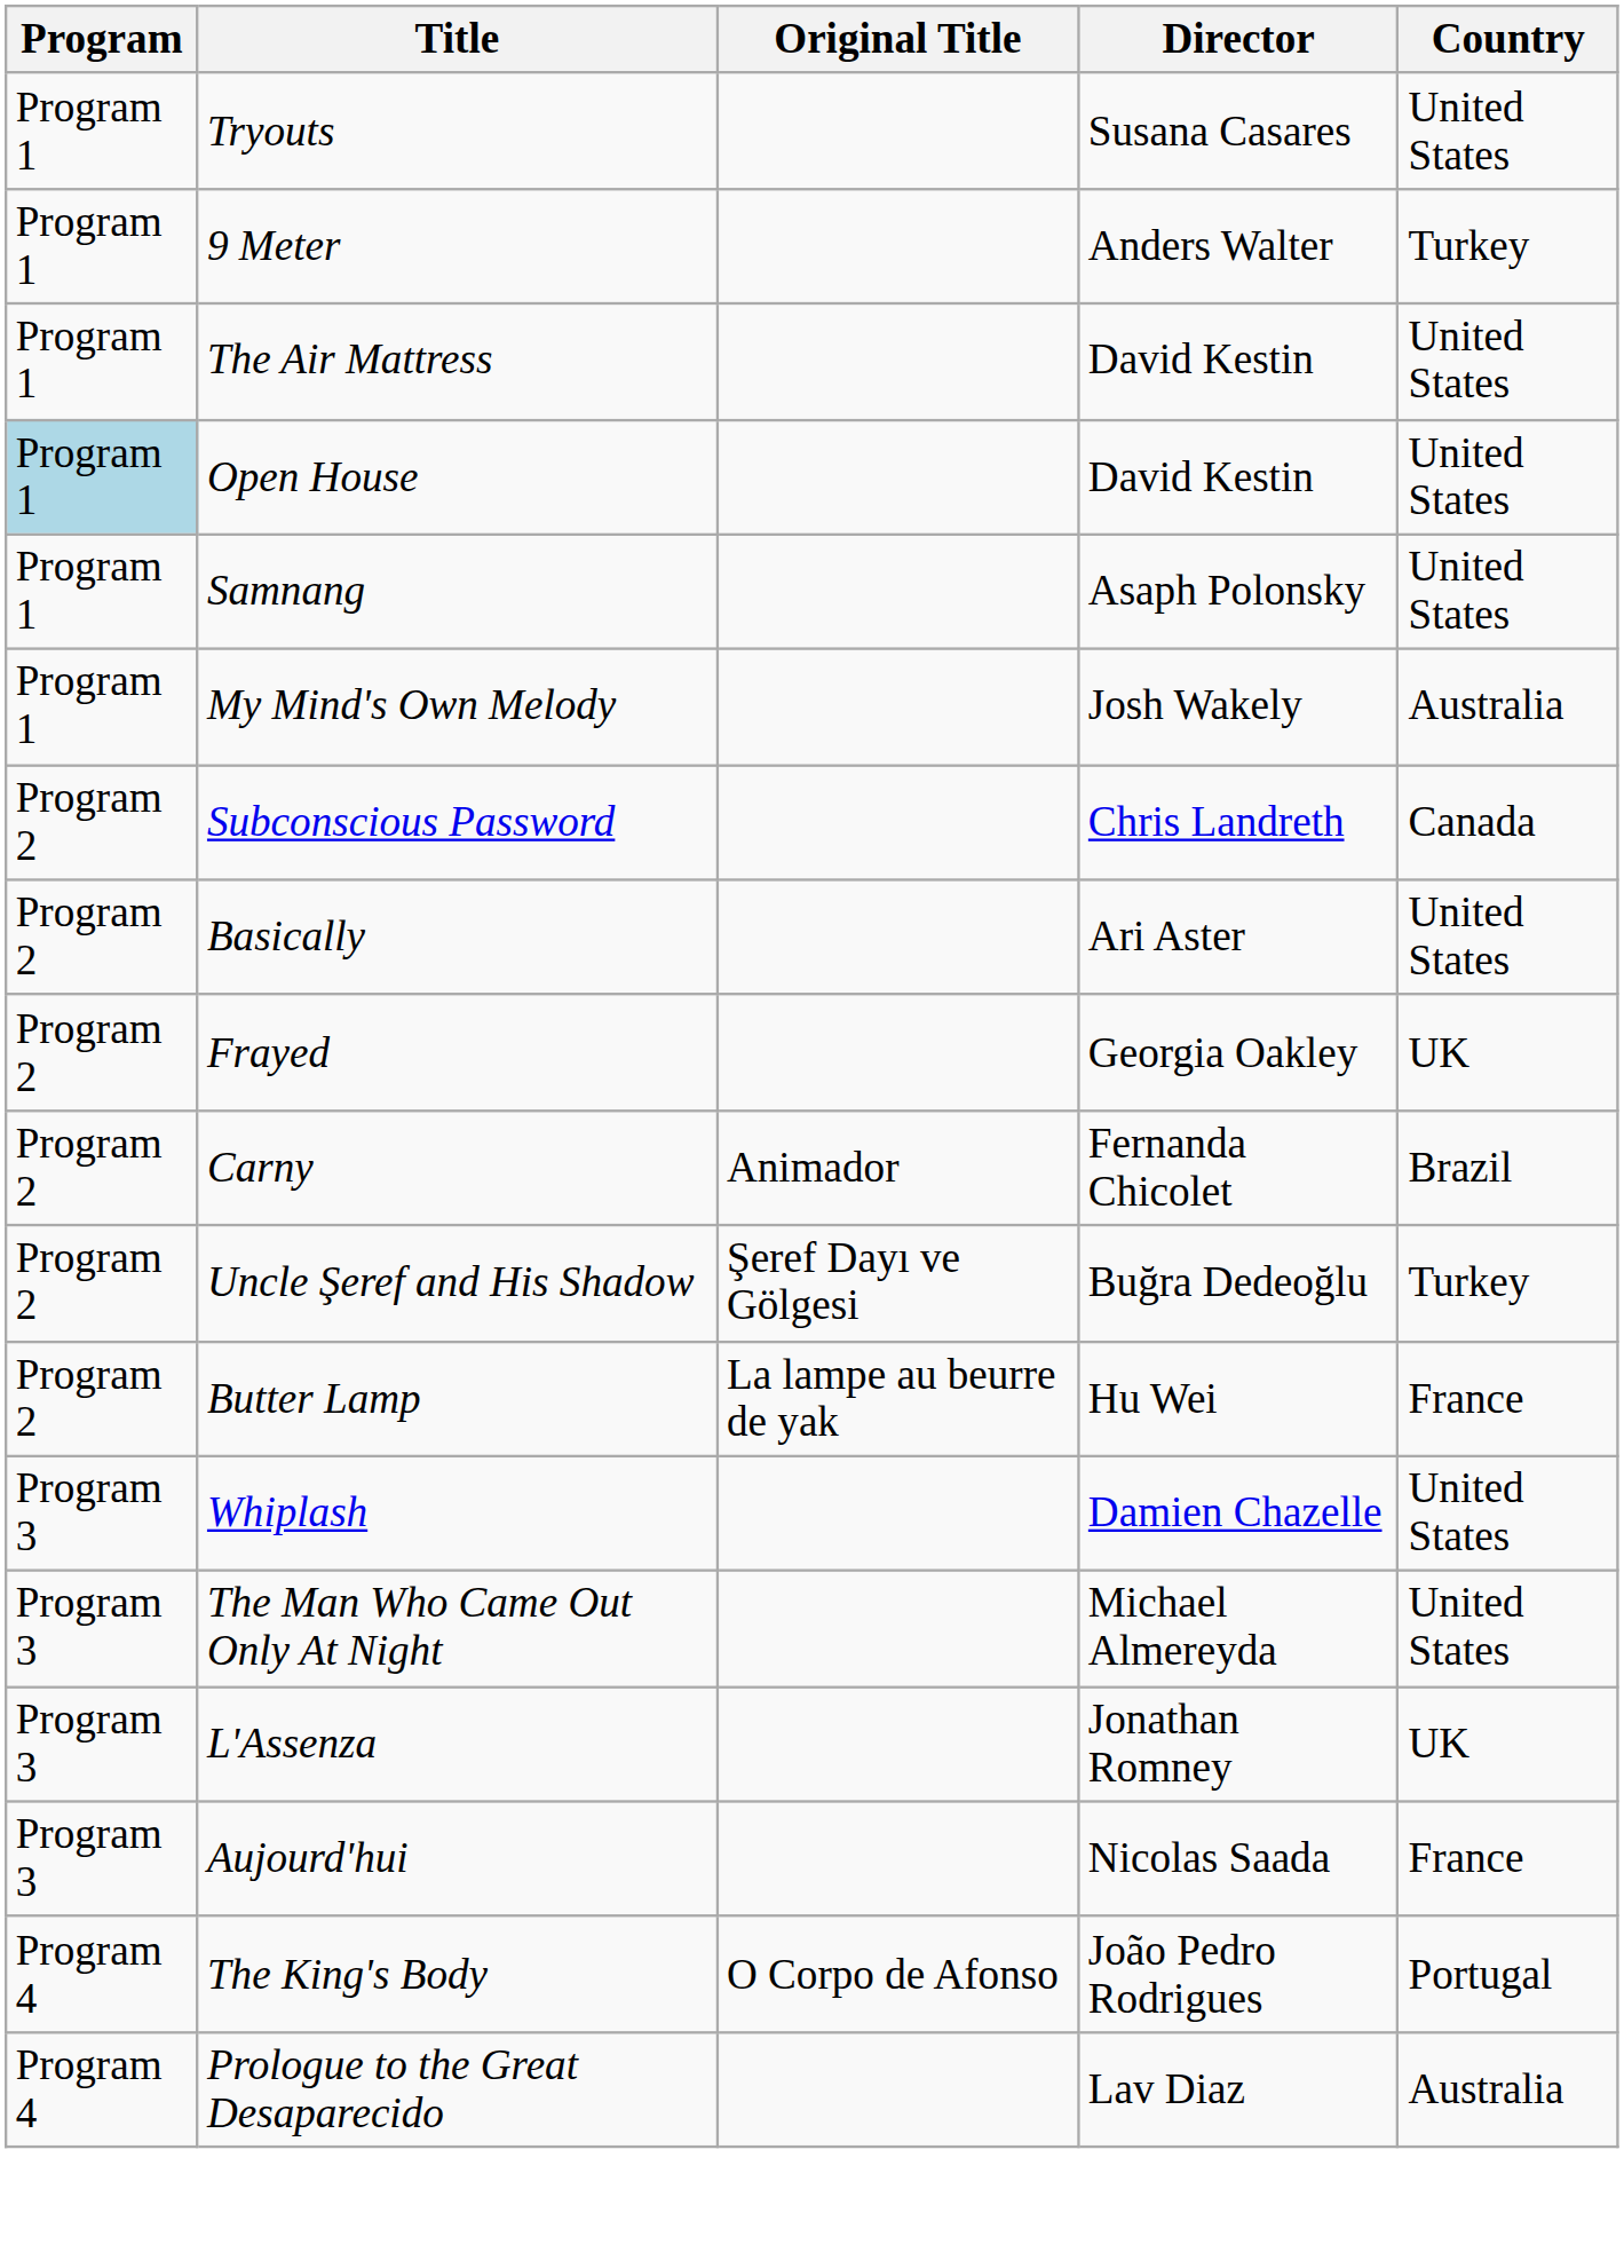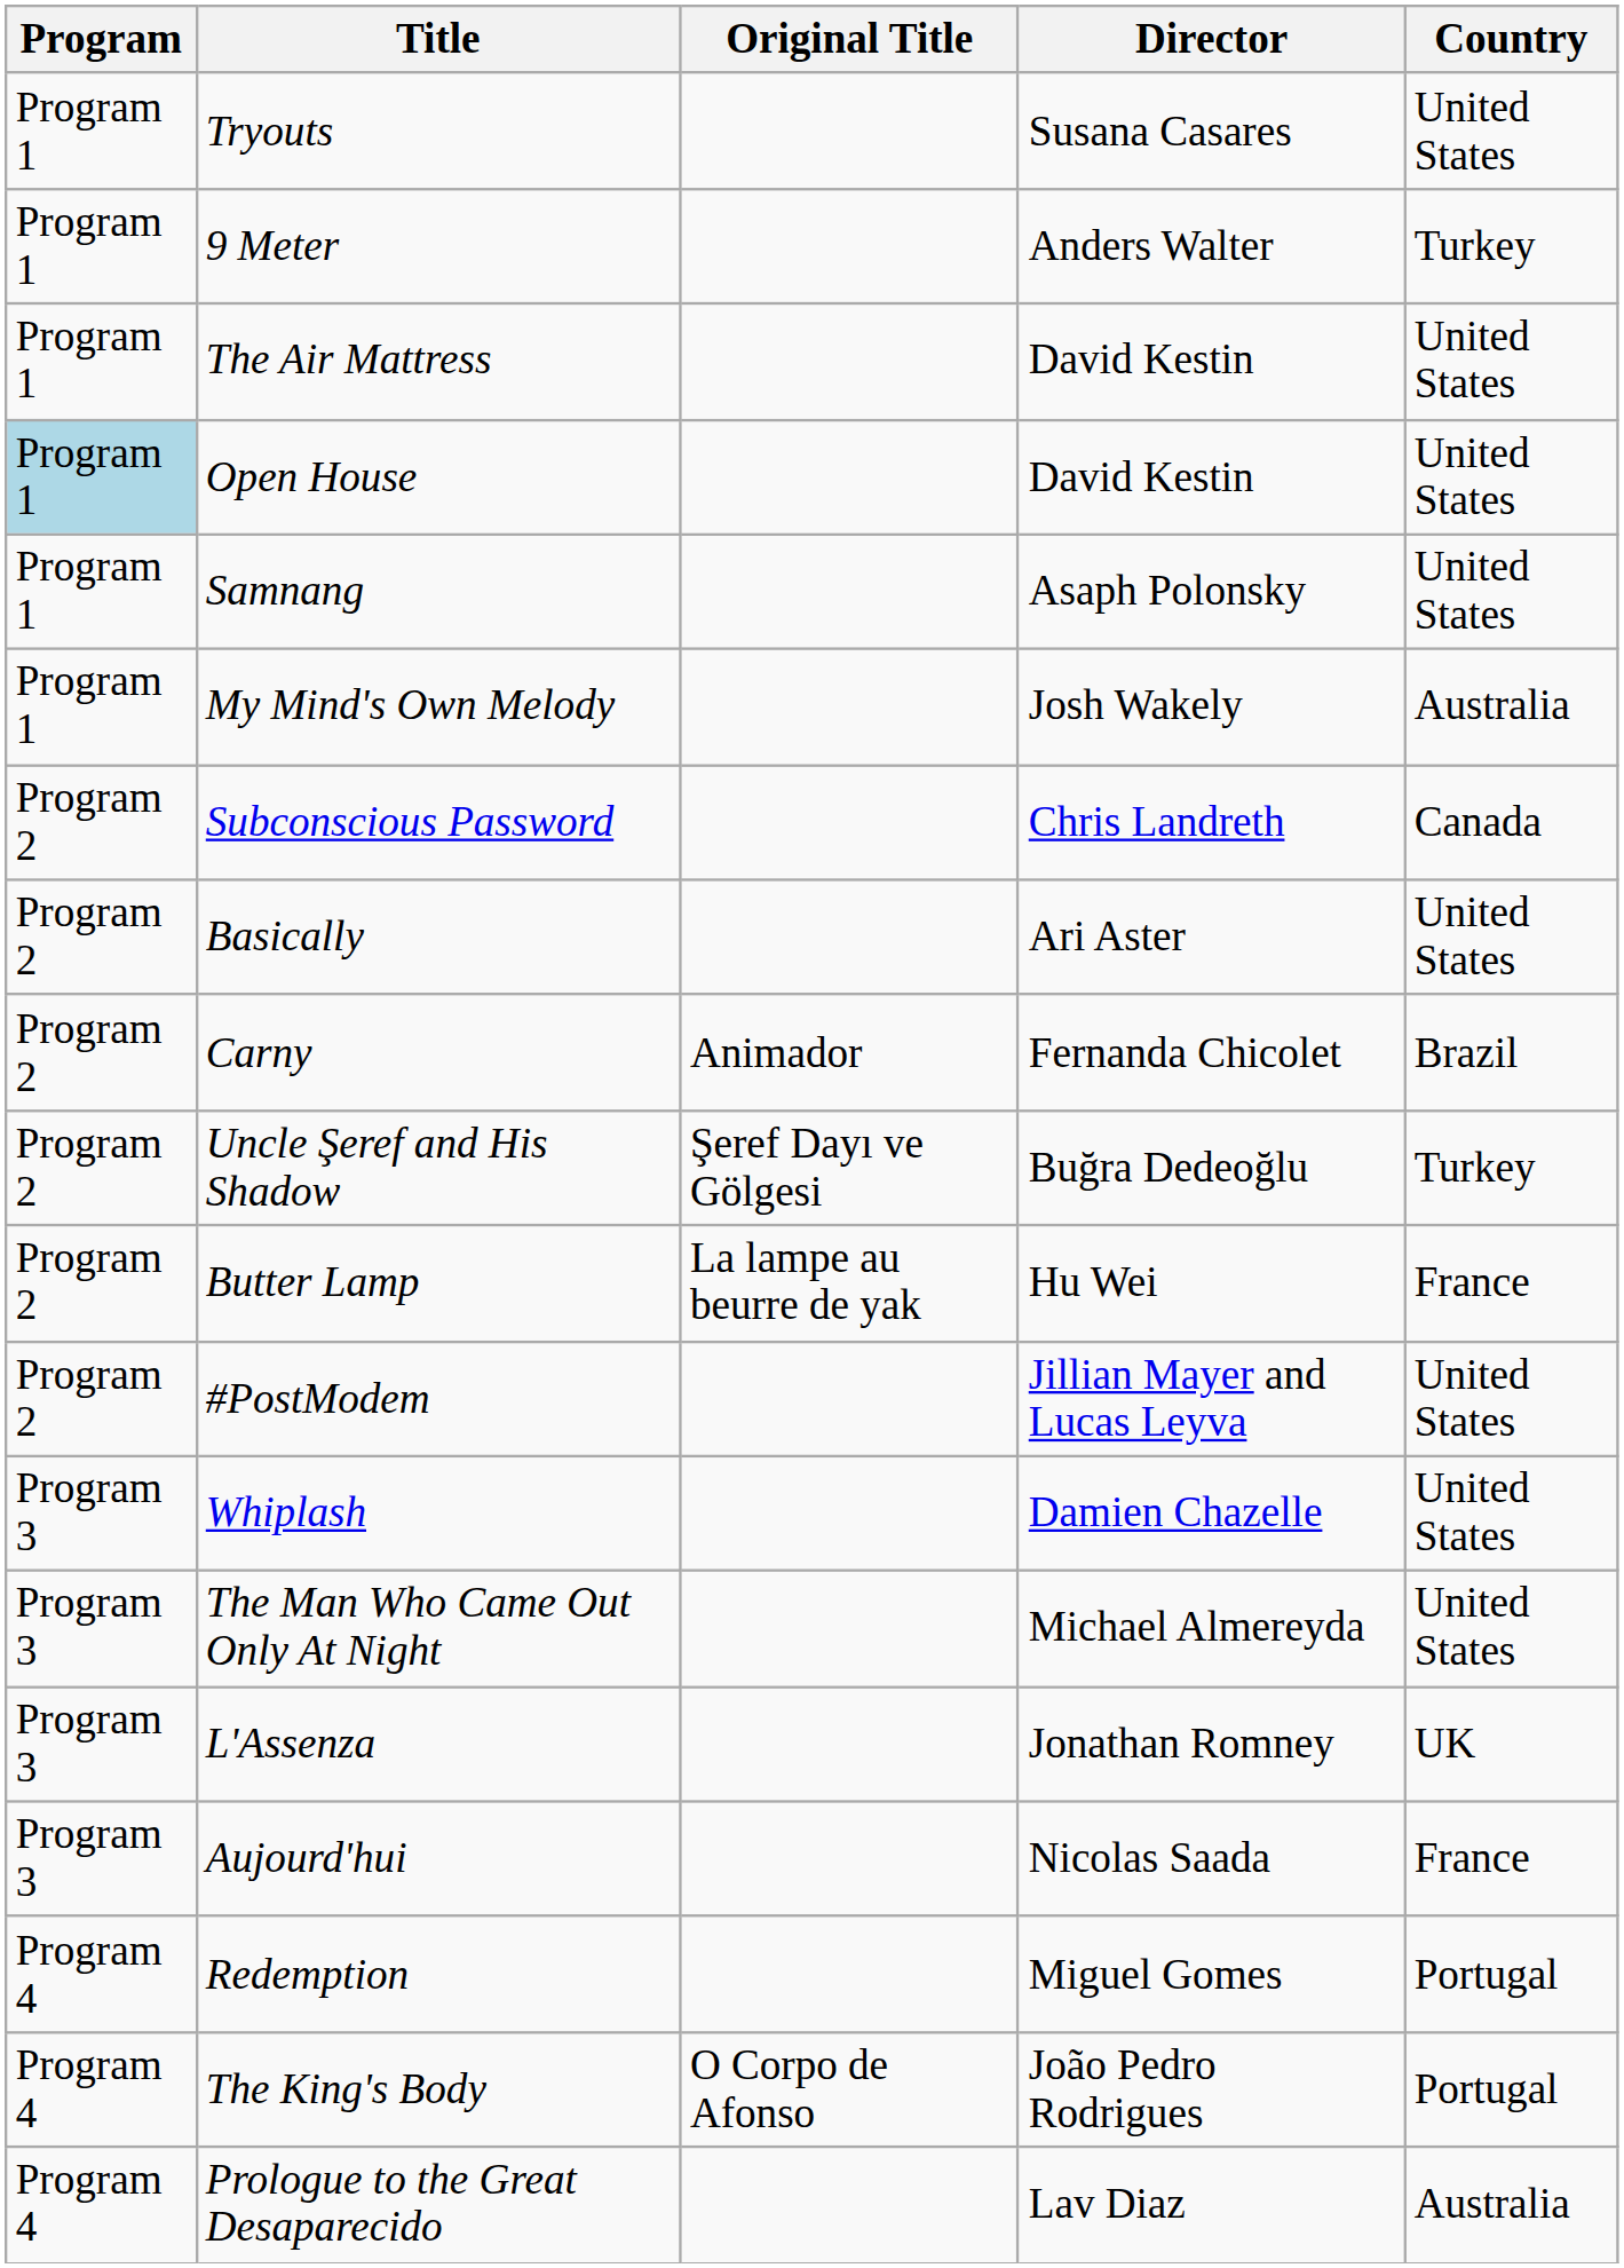 <table class="wikitable">
 <tr>
 <th>Program</th>
 <th>Title</th>
 <th>Original Title</th>
 <th>Director</th>
 <th>Country</th>
 </tr>
 <tr>
 <td>Program 1</td>
 <td><em>Tryouts</em></td>
 <td></td>
 <td>Susana Casares</td>
 <td>United States</td>
 </tr>
 <tr>
 <td>Program 1</td>
 <td><em>9 Meter</em></td>
 <td></td>
 <td>Anders Walter</td>
 <td>Turkey</td>
 </tr>
 <tr>
 <td>Program 1</td>
 <td><em>The Air Mattress</em></td>
 <td></td>
 <td>David Kestin</td>
 <td>United States</td>
 </tr>
 <tr>
 <td style="background: lightblue;">Program 1</td>
 <td><em>Open House</em></td>
 <td></td>
 <td>David Kestin</td>
 <td>United States</td>
 </tr>
 <tr>
 <td>Program 1</td>
 <td><em>Samnang</em></td>
 <td></td>
 <td>Asaph Polonsky</td>
 <td>United States</td>
 </tr>
 <tr>
 <td>Program 1</td>
 <td><em>My Mind's Own Melody</em></td>
 <td></td>
 <td>Josh Wakely</td>
 <td>Australia</td>
 </tr>
 <tr>
 <td>Program 2</td>
 <td><em><a href='#'>Subconscious Password</a></em></td>
 <td></td>
 <td><a href='#'>Chris Landreth</a></td>
 <td>Canada</td>
 </tr>
 <tr>
 <td>Program 2</td>
 <td><em>Basically</em></td>
 <td></td>
 <td>Ari Aster</td>
 <td>United States</td>
 </tr>
 <tr>
 <td>Program 2</td>
-<td><em>Frayed</em></td>
-<td></td>
-<td>Georgia Oakley</td>
-<td>UK</td>
-</tr>
-<tr>
-<td>Program 2</td>
 <td><em>Carny</em></td>
 <td>Animador</td>
 <td>Fernanda Chicolet</td>
 <td>Brazil</td>
 </tr>
 <tr>
 <td>Program 2</td>
 <td><em>Uncle Şeref and His Shadow</em></td>
 <td>Şeref Dayı ve Gölgesi</td>
 <td>Buğra Dedeoğlu</td>
 <td>Turkey</td>
 </tr>
 <tr>
 <td>Program 2</td>
 <td><em>Butter Lamp</em></td>
 <td>La lampe au beurre de yak</td>
 <td>Hu Wei</td>
 <td>France</td>
+</tr>
+<tr>
+<td>Program 2</td>
+<td><em>#PostModem</em></td>
+<td></td>
+<td><a href='#'>Jillian Mayer</a> and <a href='#'>Lucas Leyva</a></td>
+<td>United States</td>
 </tr>
 <tr>
 <td>Program 3</td>
 <td><em><a href='#'>Whiplash</a></em></td>
 <td></td>
 <td><a href='#'>Damien Chazelle</a></td>
 <td>United States</td>
 </tr>
 <tr>
 <td>Program 3</td>
 <td><em>The Man Who Came Out Only At Night</em></td>
 <td></td>
 <td>Michael Almereyda</td>
 <td>United States</td>
 </tr>
 <tr>
 <td>Program 3</td>
 <td><em>L'Assenza</em></td>
 <td></td>
 <td>Jonathan Romney</td>
 <td>UK</td>
 </tr>
 <tr>
 <td>Program 3</td>
 <td><em>Aujourd'hui</em></td>
 <td></td>
 <td>Nicolas Saada</td>
 <td>France</td>
 </tr>
 <tr>
 <td>Program 4</td>
+<td><em>Redemption</em></td>
+<td></td>
+<td>Miguel Gomes</td>
+<td>Portugal</td>
+</tr>
+<tr>
+<td>Program 4</td>
 <td><em>The King's Body</em></td>
 <td>O Corpo de Afonso</td>
 <td>João Pedro Rodrigues</td>
 <td>Portugal</td>
 </tr>
 <tr>
 <td>Program 4</td>
 <td><em>Prologue to the Great Desaparecido</em></td>
 <td></td>
 <td>Lav Diaz</td>
 <td>Australia</td>
 </tr>
 </table>
